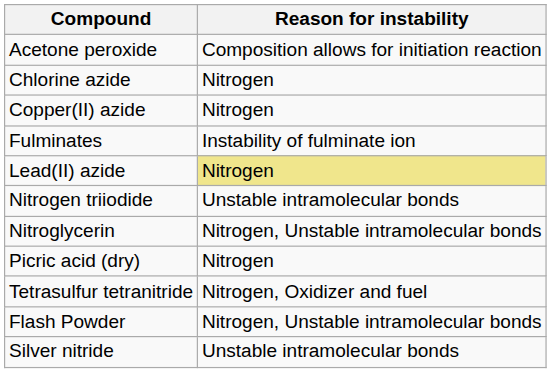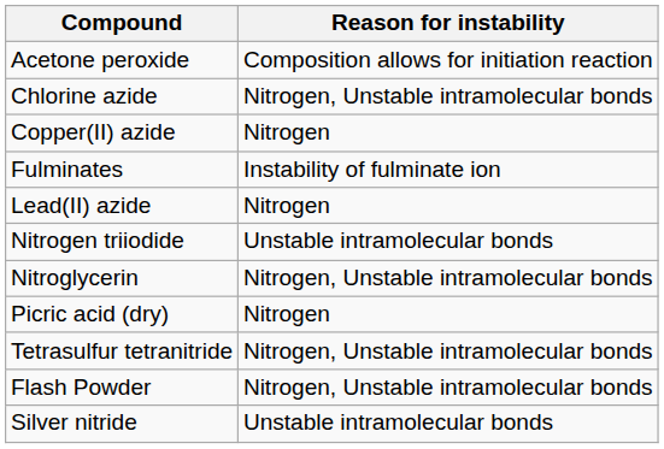 <table class="wikitable sortable">
 <tr>
 <th>Compound</th>
 <th>Reason for instability</th>
 </tr>
 <tr>
 <td>Acetone peroxide</td>
 <td>Composition allows for initiation reaction</td>
 </tr>
 <tr>
 <td>Chlorine azide</td>
-<td>Nitrogen</td>
+<td>Nitrogen, Unstable intramolecular bonds</td>
 </tr>
 <tr>
 <td>Copper(II) azide</td>
 <td>Nitrogen</td>
 </tr>
 <tr>
 <td>Fulminates</td>
 <td>Instability of fulminate ion</td>
 </tr>
 <tr>
 <td>Lead(II) azide</td>
-<td style="background: khaki;">Nitrogen</td>
+<td>Nitrogen</td>
 </tr>
 <tr>
 <td>Nitrogen triiodide</td>
 <td>Unstable intramolecular bonds</td>
 </tr>
 <tr>
 <td>Nitroglycerin</td>
 <td>Nitrogen, Unstable intramolecular bonds</td>
 </tr>
 <tr>
 <td>Picric acid (dry)</td>
 <td>Nitrogen</td>
 </tr>
 <tr>
 <td>Tetrasulfur tetranitride</td>
-<td>Nitrogen, Oxidizer and fuel</td>
+<td>Nitrogen, Unstable intramolecular bonds</td>
 </tr>
 <tr>
 <td>Flash Powder</td>
 <td>Nitrogen, Unstable intramolecular bonds</td>
 </tr>
 <tr>
 <td>Silver nitride</td>
 <td>Unstable intramolecular bonds</td>
 </tr>
 </table>
